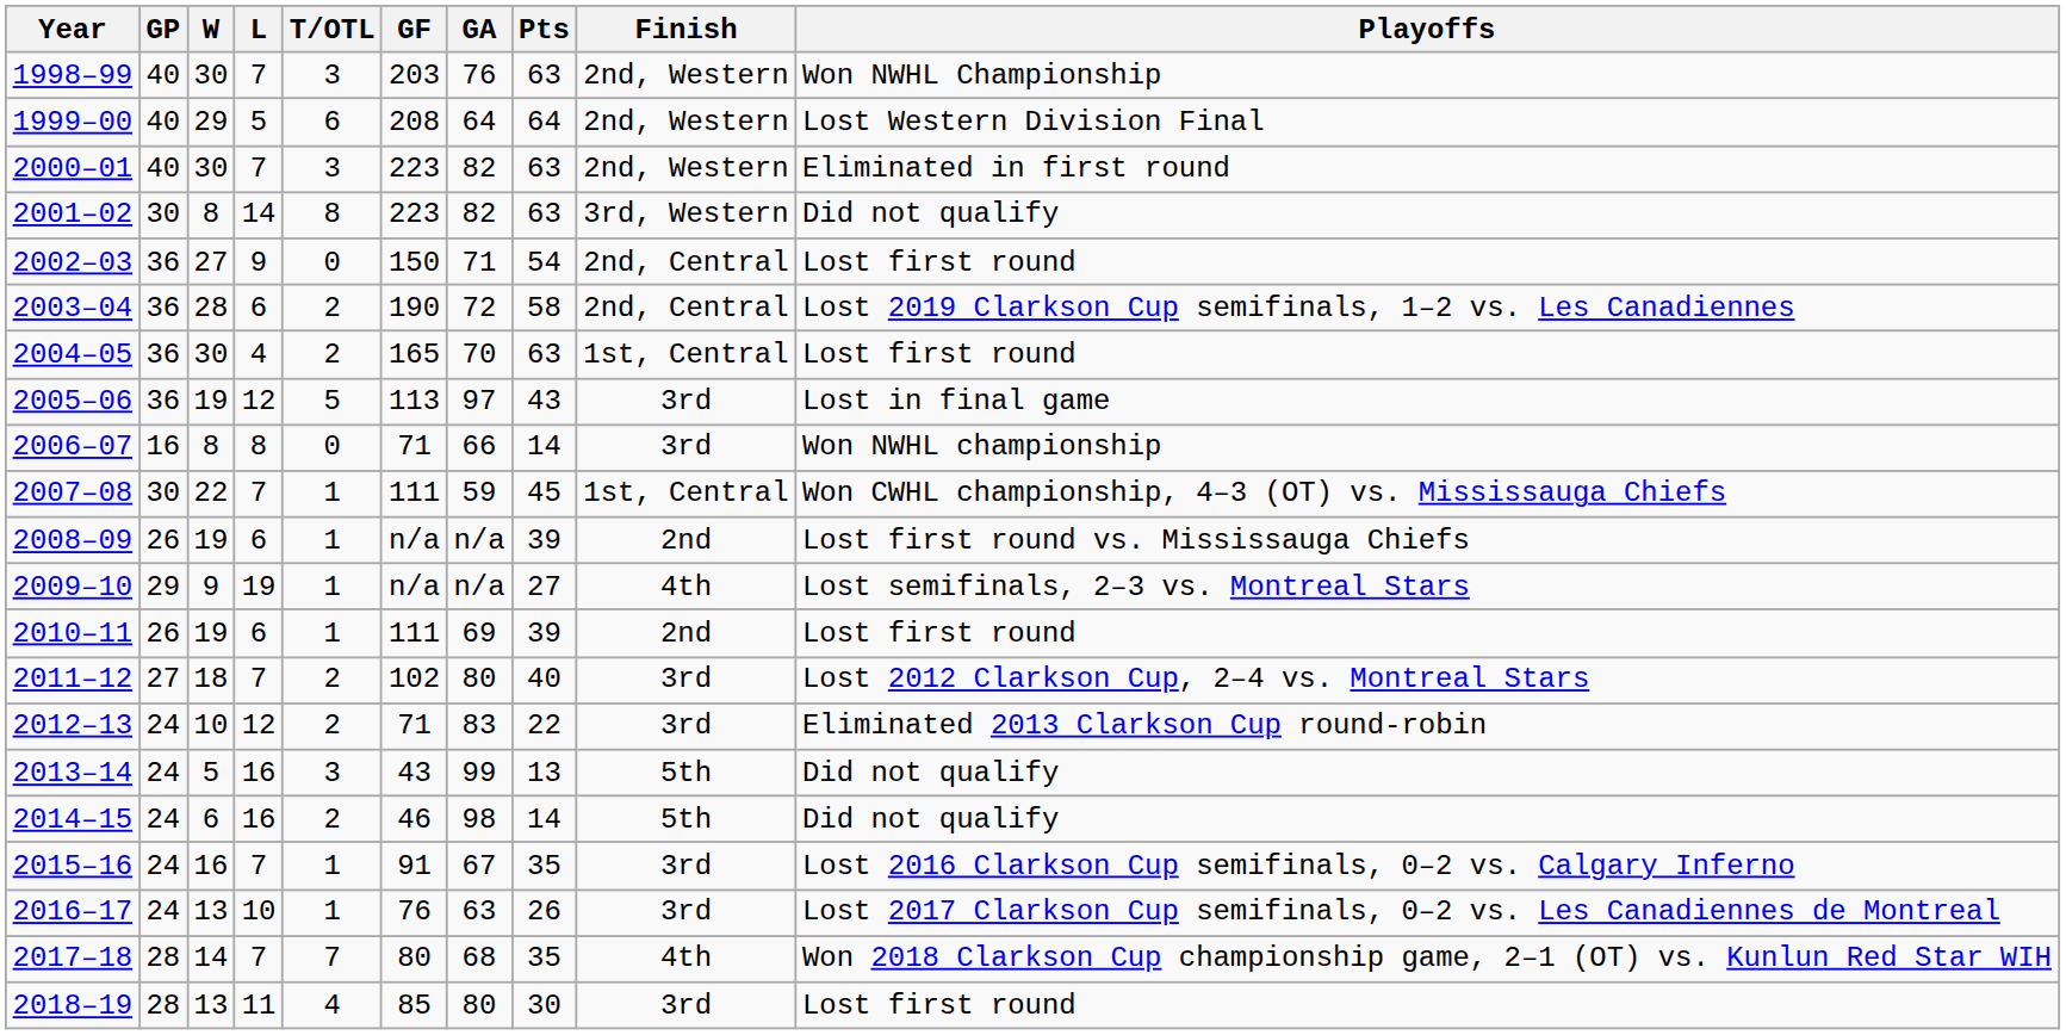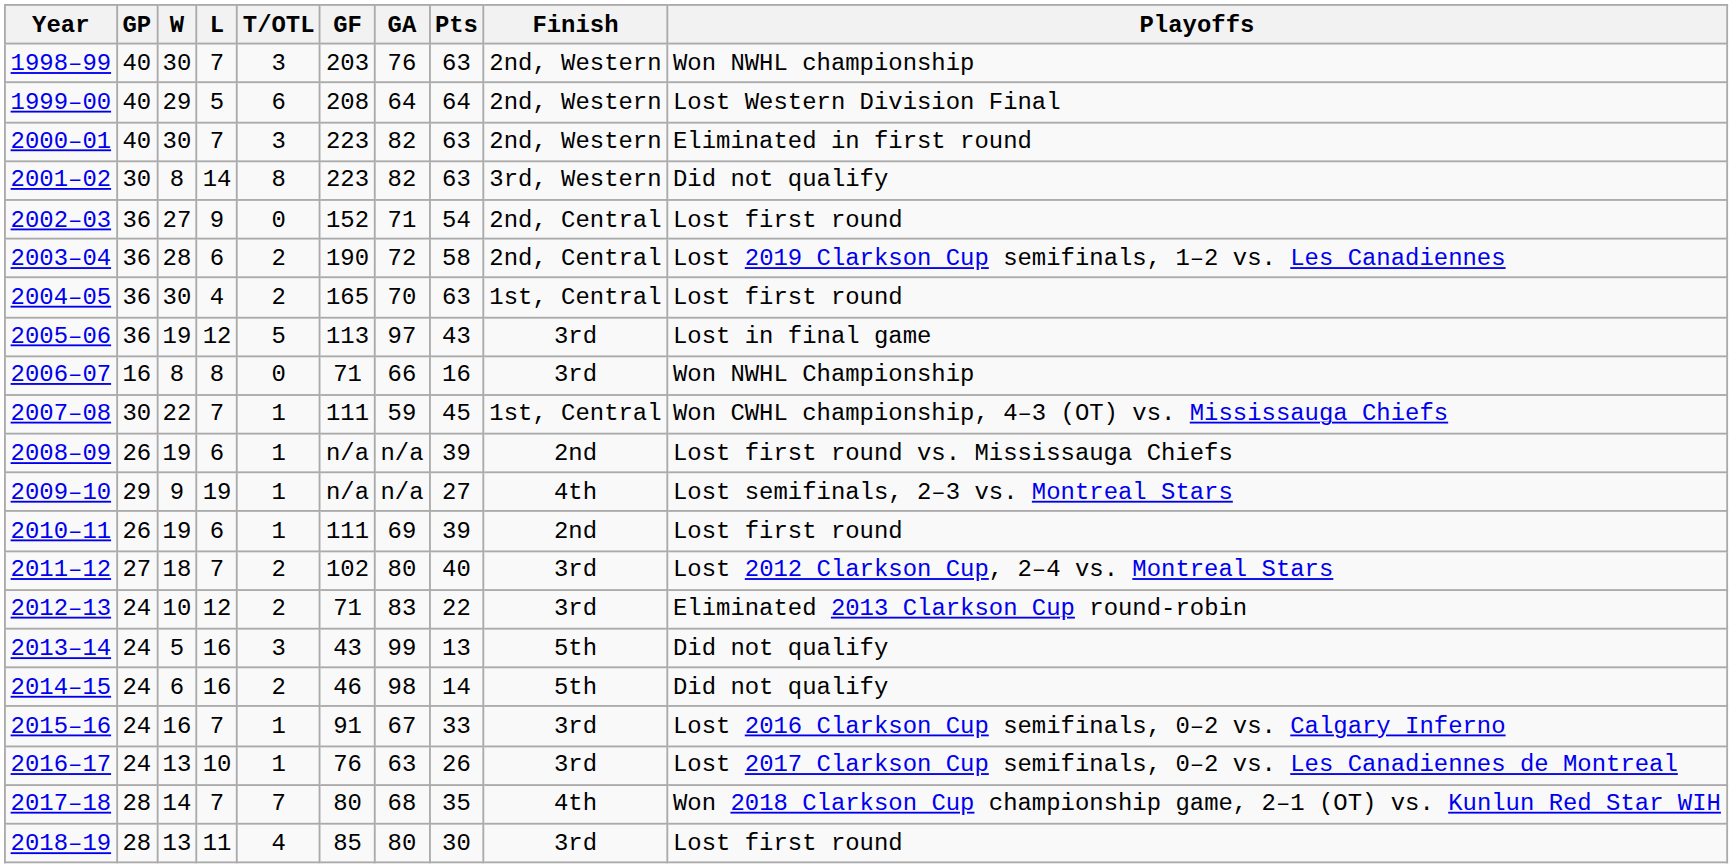 <table class="wikitable sortable" style="text-align:center">
 <tr>
 <th>Year</th>
 <th title="Games played" class="unsortable">GP</th>
 <th title="Wins">W</th>
 <th title="Losses">L</th>
 <th title="Ties or overtime losses">T/OTL</th>
 <th title="Goals for">GF</th>
 <th title="Goals against">GA</th>
 <th title="Points">Pts</th>
 <th class="unsortable">Finish</th>
 <th class="unsortable">Playoffs</th>
 </tr>
 <tr>
 <td><a href='#'>1998–99</a></td>
 <td>40</td>
 <td>30</td>
 <td>7</td>
 <td>3</td>
 <td>203</td>
 <td>76</td>
 <td>63</td>
 <td>2nd, Western</td>
-<td align=left>Won NWHL Championship</td>
+<td align=left>Won NWHL championship</td>
 </tr>
 <tr>
 <td><a href='#'>1999–00</a></td>
 <td>40</td>
 <td>29</td>
 <td>5</td>
 <td>6</td>
 <td>208</td>
 <td>64</td>
 <td>64</td>
 <td>2nd, Western</td>
 <td align=left>Lost Western Division Final</td>
 </tr>
 <tr>
 <td><a href='#'>2000–01</a></td>
 <td>40</td>
 <td>30</td>
 <td>7</td>
 <td>3</td>
 <td>223</td>
 <td>82</td>
 <td>63</td>
 <td>2nd, Western</td>
 <td align=left>Eliminated in first round</td>
 </tr>
 <tr>
 <td><a href='#'>2001–02</a></td>
 <td>30</td>
 <td>8</td>
 <td>14</td>
 <td>8</td>
 <td>223</td>
 <td>82</td>
 <td>63</td>
 <td>3rd, Western</td>
 <td align=left>Did not qualify</td>
 </tr>
 <tr>
 <td><a href='#'>2002–03</a></td>
 <td>36</td>
 <td>27</td>
 <td>9</td>
 <td>0</td>
-<td>150</td>
+<td>152</td>
 <td>71</td>
 <td>54</td>
 <td>2nd, Central</td>
 <td align=left>Lost first round</td>
 </tr>
 <tr>
 <td><a href='#'>2003–04</a></td>
 <td>36</td>
 <td>28</td>
 <td>6</td>
 <td>2</td>
 <td>190</td>
 <td>72</td>
 <td>58</td>
 <td>2nd, Central</td>
 <td align=left>Lost <a href='#'>2019 Clarkson Cup</a> semifinals, 1–2 vs. <a href='#'>Les Canadiennes</a></td>
 </tr>
 <tr>
 <td><a href='#'>2004–05</a></td>
 <td>36</td>
 <td>30</td>
 <td>4</td>
 <td>2</td>
 <td>165</td>
 <td>70</td>
 <td>63</td>
 <td>1st, Central</td>
 <td align=left>Lost first round</td>
 </tr>
 <tr>
 <td><a href='#'>2005–06</a></td>
 <td>36</td>
 <td>19</td>
 <td>12</td>
 <td>5</td>
 <td>113</td>
 <td>97</td>
 <td>43</td>
 <td>3rd</td>
 <td align=left>Lost in final game</td>
 </tr>
 <tr>
 <td><a href='#'>2006–07</a></td>
 <td>16</td>
 <td>8</td>
 <td>8</td>
 <td>0</td>
 <td>71</td>
 <td>66</td>
-<td>14</td>
+<td>16</td>
 <td>3rd</td>
-<td align=left>Won NWHL championship</td>
+<td align=left>Won NWHL Championship</td>
 </tr>
 <tr>
 <td><a href='#'>2007–08</a></td>
 <td>30</td>
 <td>22</td>
 <td>7</td>
 <td>1</td>
 <td>111</td>
 <td>59</td>
 <td>45</td>
 <td>1st, Central</td>
 <td align=left>Won CWHL championship, 4–3 (OT) vs. <a href='#'>Mississauga Chiefs</a></td>
 </tr>
 <tr>
 <td><a href='#'>2008–09</a></td>
 <td>26</td>
 <td>19</td>
 <td>6</td>
 <td>1</td>
 <td>n/a</td>
 <td>n/a</td>
 <td>39</td>
 <td>2nd</td>
 <td align=left>Lost first round vs. Mississauga Chiefs</td>
 </tr>
 <tr>
 <td><a href='#'>2009–10</a></td>
 <td>29</td>
 <td>9</td>
 <td>19</td>
 <td>1</td>
 <td>n/a</td>
 <td>n/a</td>
 <td>27</td>
 <td>4th</td>
 <td align=left>Lost semifinals, 2–3 vs. <a href='#'>Montreal Stars</a></td>
 </tr>
 <tr>
 <td><a href='#'>2010–11</a></td>
 <td>26</td>
 <td>19</td>
 <td>6</td>
 <td>1</td>
 <td>111</td>
 <td>69</td>
 <td>39</td>
 <td>2nd</td>
 <td align=left>Lost first round</td>
 </tr>
 <tr>
 <td><a href='#'>2011–12</a></td>
 <td>27</td>
 <td>18</td>
 <td>7</td>
 <td>2</td>
 <td>102</td>
 <td>80</td>
 <td>40</td>
 <td>3rd</td>
 <td align=left>Lost <a href='#'>2012 Clarkson Cup</a>, 2–4 vs. <a href='#'>Montreal Stars</a></td>
 </tr>
 <tr>
 <td><a href='#'>2012–13</a></td>
 <td>24</td>
 <td>10</td>
 <td>12</td>
 <td>2</td>
 <td>71</td>
 <td>83</td>
 <td>22</td>
 <td>3rd</td>
 <td align=left>Eliminated <a href='#'>2013 Clarkson Cup</a> round-robin</td>
 </tr>
 <tr>
 <td><a href='#'>2013–14</a></td>
 <td>24</td>
 <td>5</td>
 <td>16</td>
 <td>3</td>
 <td>43</td>
 <td>99</td>
 <td>13</td>
 <td>5th</td>
 <td align=left>Did not qualify</td>
 </tr>
 <tr>
 <td><a href='#'>2014–15</a></td>
 <td>24</td>
 <td>6</td>
 <td>16</td>
 <td>2</td>
 <td>46</td>
 <td>98</td>
 <td>14</td>
 <td>5th</td>
 <td align=left>Did not qualify</td>
 </tr>
 <tr>
 <td><a href='#'>2015–16</a></td>
 <td>24</td>
 <td>16</td>
 <td>7</td>
 <td>1</td>
 <td>91</td>
 <td>67</td>
-<td>35</td>
+<td>33</td>
 <td>3rd</td>
 <td align=left>Lost <a href='#'>2016 Clarkson Cup</a> semifinals, 0–2 vs. <a href='#'>Calgary Inferno</a></td>
 </tr>
 <tr>
 <td><a href='#'>2016–17</a></td>
 <td>24</td>
 <td>13</td>
 <td>10</td>
 <td>1</td>
 <td>76</td>
 <td>63</td>
 <td>26</td>
 <td>3rd</td>
 <td align=left>Lost <a href='#'>2017 Clarkson Cup</a> semifinals, 0–2 vs. <a href='#'>Les Canadiennes de Montreal</a></td>
 </tr>
 <tr>
 <td><a href='#'>2017–18</a></td>
 <td>28</td>
 <td>14</td>
 <td>7</td>
 <td>7</td>
 <td>80</td>
 <td>68</td>
 <td>35</td>
 <td>4th</td>
 <td align=left>Won <a href='#'>2018 Clarkson Cup</a> championship game, 2–1 (OT) vs. <a href='#'>Kunlun Red Star WIH</a></td>
 </tr>
 <tr>
 <td><a href='#'>2018–19</a></td>
 <td>28</td>
 <td>13</td>
 <td>11</td>
 <td>4</td>
 <td>85</td>
 <td>80</td>
 <td>30</td>
 <td>3rd</td>
 <td align=left>Lost first round</td>
 </tr>
 </table>
